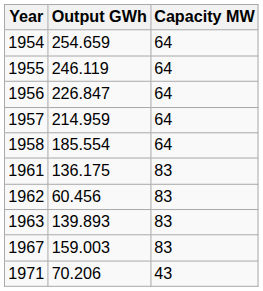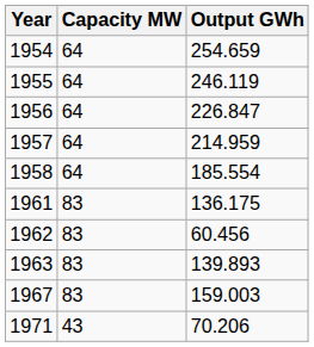 <table class="wikitable">
 <tr>
 <th>Year</th>
+<th>Capacity MW</th>
 <th>Output GWh</th>
-<th>Capacity MW</th>
 </tr>
 <tr>
 <td>1954</td>
+<td>64</td>
 <td>254.659</td>
-<td>64</td>
 </tr>
 <tr>
 <td>1955</td>
+<td>64</td>
 <td>246.119</td>
-<td>64</td>
 </tr>
 <tr>
 <td>1956</td>
+<td>64</td>
 <td>226.847</td>
-<td>64</td>
 </tr>
 <tr>
 <td>1957</td>
+<td>64</td>
 <td>214.959</td>
-<td>64</td>
 </tr>
 <tr>
 <td>1958</td>
+<td>64</td>
 <td>185.554</td>
-<td>64</td>
 </tr>
 <tr>
 <td>1961</td>
+<td>83</td>
 <td>136.175</td>
-<td>83</td>
 </tr>
 <tr>
 <td>1962</td>
+<td>83</td>
 <td>60.456</td>
-<td>83</td>
 </tr>
 <tr>
 <td>1963</td>
+<td>83</td>
 <td>139.893</td>
-<td>83</td>
 </tr>
 <tr>
 <td>1967</td>
+<td>83</td>
 <td>159.003</td>
-<td>83</td>
 </tr>
 <tr>
 <td>1971</td>
+<td>43</td>
 <td>70.206</td>
-<td>43</td>
 </tr>
 </table>
